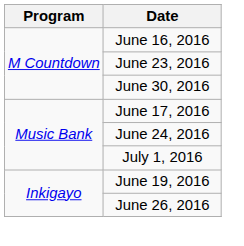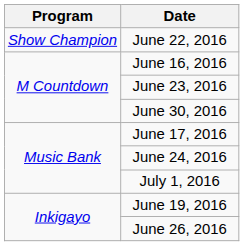 <table class="sortable wikitable" style="text-align:center;">
 <tr>
 <th>Program</th>
 <th width="120">Date</th>
+</tr>
+<tr>
+<td><em><a href='#'>Show Champion</a></em></td>
+<td>June 22, 2016</td>
 </tr>
 <tr>
 <td rowspan="3"><em><a href='#'>M Countdown</a></em></td>
 <td>June 16, 2016</td>
 </tr>
 <tr>
 <td>June 23, 2016</td>
 </tr>
 <tr>
 <td>June 30, 2016</td>
 </tr>
 <tr>
 <td rowspan="3"><em><a href='#'>Music Bank</a></em></td>
 <td>June 17, 2016</td>
 </tr>
 <tr>
 <td>June 24, 2016</td>
 </tr>
 <tr>
 <td>July 1, 2016</td>
 </tr>
 <tr>
 <td rowspan="2"><em><a href='#'>Inkigayo</a></em></td>
 <td>June 19, 2016</td>
 </tr>
 <tr>
 <td>June 26, 2016</td>
 </tr>
 </table>
